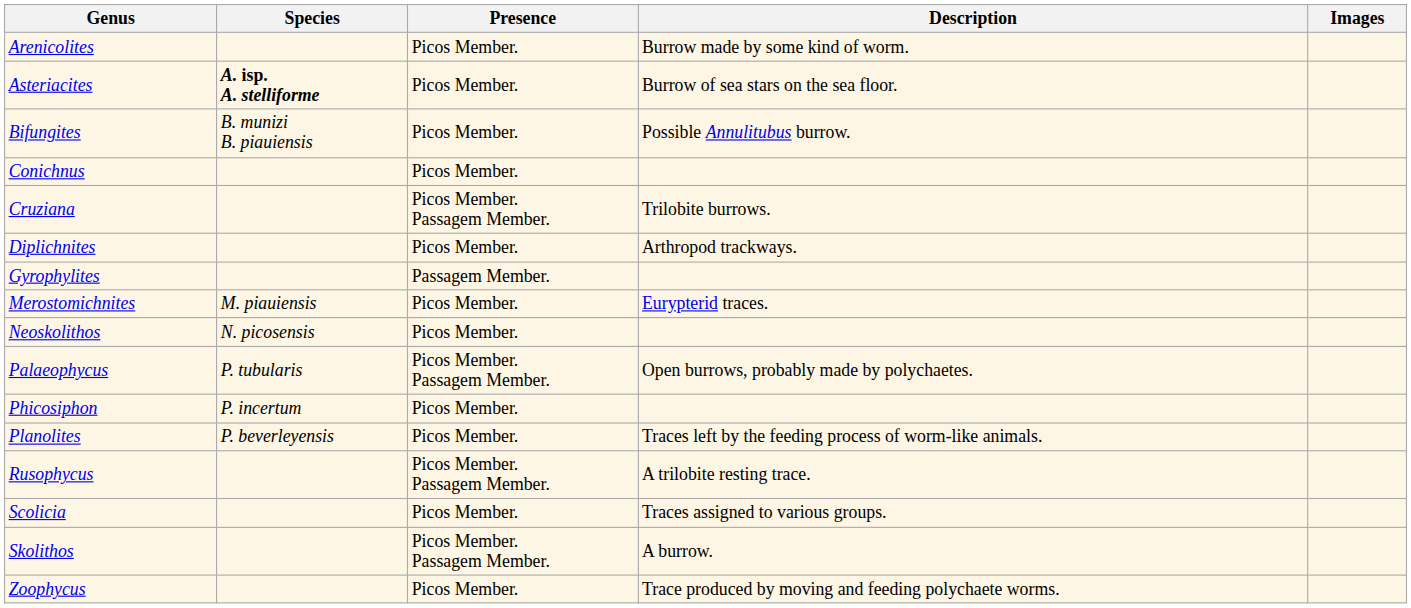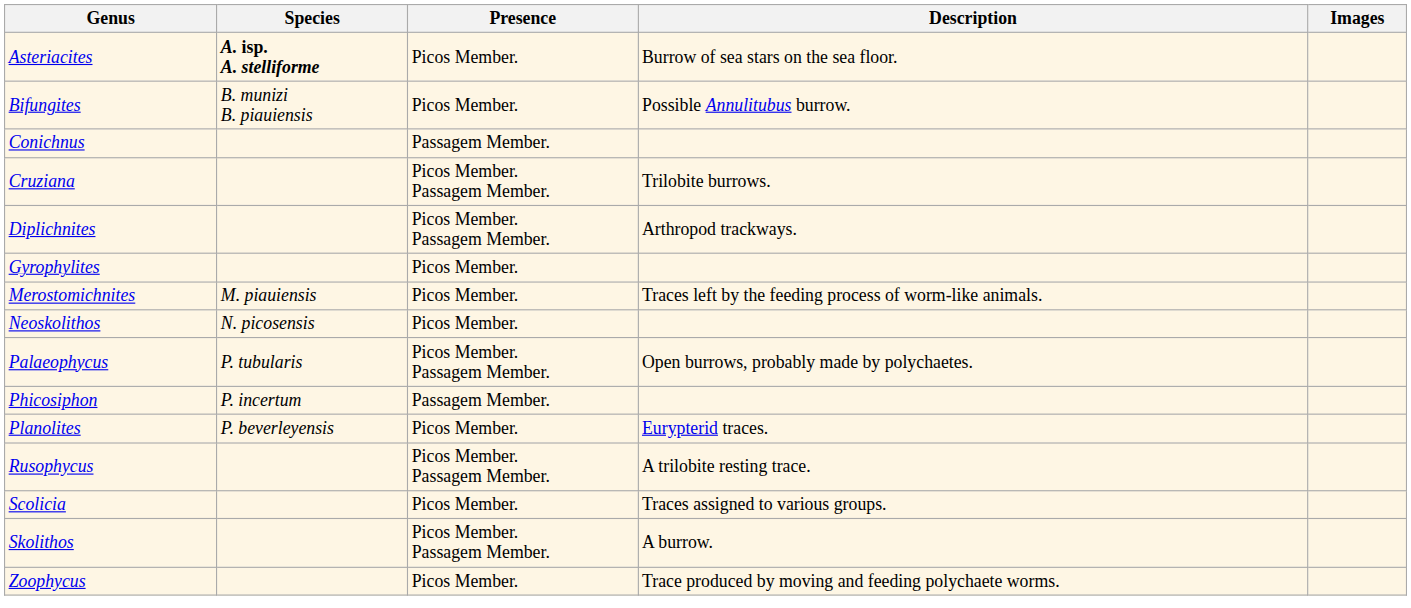 <table class="wikitable" align="center" width="100%">
 <tr>
 <th>Genus</th>
 <th>Species</th>
 <th>Presence</th>
 <th>Description</th>
 <th>Images</th>
-</tr>
-<tr>
-<td style="background:#FEF6E4;"><em><a href='#'>Arenicolites</a></em></td>
-<td style="background:#FEF6E4;"></td>
-<td style="background:#FEF6E4;">Picos Member.</td>
-<td style="background:#FEF6E4;">Burrow made by some kind of worm.</td>
-<td style="background:#FEF6E4;"></td>
 </tr>
 <tr>
 <td style="background:#FEF6E4;"><em><a href='#'>Asteriacites</a></em></td>
 <td style="background:#FEF6E4;"><strong><em>A.</em> isp.<br><em>A. stelliforme</em></strong></td>
 <td style="background:#FEF6E4;">Picos Member.</td>
 <td style="background:#FEF6E4;">Burrow of sea stars on the sea floor.</td>
 <td style="background:#FEF6E4;"></td>
 </tr>
 <tr>
 <td style="background:#FEF6E4;"><em><a href='#'>Bifungites</a></em></td>
 <td style="background:#FEF6E4;"><em>B. munizi</em><br><em>B. piauiensis</em></td>
 <td style="background:#FEF6E4;">Picos Member.</td>
 <td style="background:#FEF6E4;">Possible <em><a href='#'>Annulitubus</a></em> burrow.</td>
 <td style="background:#FEF6E4;"></td>
 </tr>
 <tr>
 <td style="background:#FEF6E4;"><em><a href='#'>Conichnus</a></em></td>
 <td style="background:#FEF6E4;"></td>
-<td style="background:#FEF6E4;">Picos Member.</td>
+<td style="background:#FEF6E4;">Passagem Member.</td>
 <td style="background:#FEF6E4;"></td>
 <td style="background:#FEF6E4;"></td>
 </tr>
 <tr>
 <td style="background:#FEF6E4;"><em><a href='#'>Cruziana</a></em></td>
 <td style="background:#FEF6E4;"></td>
 <td style="background:#FEF6E4;">Picos Member.<br>Passagem Member.</td>
 <td style="background:#FEF6E4;">Trilobite burrows.</td>
 <td style="background:#FEF6E4;"></td>
 </tr>
 <tr>
 <td style="background:#FEF6E4;"><em><a href='#'>Diplichnites</a></em></td>
 <td style="background:#FEF6E4;"></td>
-<td style="background:#FEF6E4;">Picos Member.</td>
+<td style="background:#FEF6E4;">Picos Member.<br>Passagem Member.</td>
 <td style="background:#FEF6E4;">Arthropod trackways.</td>
 <td style="background:#FEF6E4;"></td>
 </tr>
 <tr>
 <td style="background:#FEF6E4;"><em><a href='#'>Gyrophylites</a></em></td>
 <td style="background:#FEF6E4;"></td>
-<td style="background:#FEF6E4;">Passagem Member.</td>
+<td style="background:#FEF6E4;">Picos Member.</td>
 <td style="background:#FEF6E4;"></td>
 <td style="background:#FEF6E4;"></td>
 </tr>
 <tr>
 <td style="background:#FEF6E4;"><em><a href='#'>Merostomichnites</a></em></td>
 <td style="background:#FEF6E4;"><em>M. piauiensis</em></td>
 <td style="background:#FEF6E4;">Picos Member.</td>
-<td style="background:#FEF6E4;"><a href='#'>Eurypterid</a> traces.</td>
+<td style="background:#FEF6E4;">Traces left by the feeding process of worm-like animals.</td>
 <td style="background:#FEF6E4;"></td>
 </tr>
 <tr>
 <td style="background:#FEF6E4;"><em><a href='#'>Neoskolithos</a></em></td>
 <td style="background:#FEF6E4;"><em>N. picosensis</em></td>
 <td style="background:#FEF6E4;">Picos Member.</td>
 <td style="background:#FEF6E4;"></td>
 <td style="background:#FEF6E4;"></td>
 </tr>
 <tr>
 <td style="background:#FEF6E4;"><em><a href='#'>Palaeophycus</a></em></td>
 <td style="background:#FEF6E4;"><em>P. tubularis</em></td>
 <td style="background:#FEF6E4;">Picos Member.<br>Passagem Member.</td>
 <td style="background:#FEF6E4;">Open burrows, probably made by polychaetes.</td>
 <td style="background:#FEF6E4;"></td>
 </tr>
 <tr>
 <td style="background:#FEF6E4;"><em><a href='#'>Phicosiphon</a></em></td>
 <td style="background:#FEF6E4;"><em>P. incertum</em></td>
-<td style="background:#FEF6E4;">Picos Member.</td>
+<td style="background:#FEF6E4;">Passagem Member.</td>
 <td style="background:#FEF6E4;"></td>
 <td style="background:#FEF6E4;"></td>
 </tr>
 <tr>
 <td style="background:#FEF6E4;"><em><a href='#'>Planolites</a></em></td>
 <td style="background:#FEF6E4;"><em>P. beverleyensis</em></td>
 <td style="background:#FEF6E4;">Picos Member.</td>
-<td style="background:#FEF6E4;">Traces left by the feeding process of worm-like animals.</td>
+<td style="background:#FEF6E4;"><a href='#'>Eurypterid</a> traces.</td>
 <td style="background:#FEF6E4;"></td>
 </tr>
 <tr>
 <td style="background:#FEF6E4;"><em><a href='#'>Rusophycus</a></em></td>
 <td style="background:#FEF6E4;"></td>
 <td style="background:#FEF6E4;">Picos Member.<br>Passagem Member.</td>
 <td style="background:#FEF6E4;">A trilobite resting trace.</td>
 <td style="background:#FEF6E4;"></td>
 </tr>
 <tr>
 <td style="background:#FEF6E4;"><em><a href='#'>Scolicia</a></em></td>
 <td style="background:#FEF6E4;"></td>
 <td style="background:#FEF6E4;">Picos Member.</td>
 <td style="background:#FEF6E4;">Traces assigned to various groups.</td>
 <td style="background:#FEF6E4;"></td>
 </tr>
 <tr>
 <td style="background:#FEF6E4;"><em><a href='#'>Skolithos</a></em></td>
 <td style="background:#FEF6E4;"></td>
 <td style="background:#FEF6E4;">Picos Member.<br>Passagem Member.</td>
 <td style="background:#FEF6E4;">A burrow.</td>
 <td style="background:#FEF6E4;"></td>
 </tr>
 <tr>
 <td style="background:#FEF6E4;"><em><a href='#'>Zoophycus</a></em></td>
 <td style="background:#FEF6E4;"></td>
 <td style="background:#FEF6E4;">Picos Member.</td>
 <td style="background:#FEF6E4;">Trace produced by moving and feeding polychaete worms.</td>
 <td style="background:#FEF6E4;"></td>
 </tr>
 </table>
